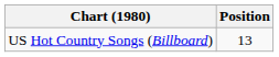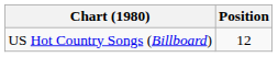 <table class="wikitable sortable">
 <tr>
 <th scope="col">Chart (1980)</th>
 <th scope="col">Position</th>
 </tr>
 <tr>
 <td>US <a href='#'>Hot Country Songs</a> (<em><a href='#'>Billboard</a></em>)</td>
-<td align="center">13</td>
+<td align="center">12</td>
 </tr>
 </table>
